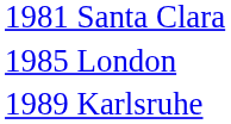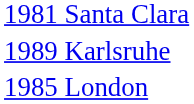 <table>
 <tr>
 <td><a href='#'>1981 Santa Clara</a></td>
+<td></td>
+<td></td>
+<td></td>
+</tr>
+<tr>
+<td><a href='#'>1989 Karlsruhe</a></td>
 <td></td>
 <td></td>
 <td></td>
 </tr>
 <tr>
 <td><a href='#'>1985 London</a></td>
 <td></td>
 <td></td>
 <td></td>
 </tr>
-<tr>
-<td><a href='#'>1989 Karlsruhe</a></td>
-<td></td>
-<td></td>
-<td></td>
-</tr>
 </table>
